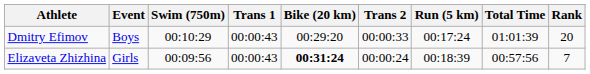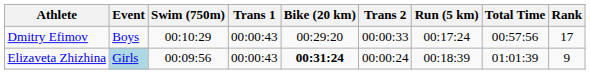 <table class="wikitable" style="font-size:90%;">
 <tr>
 <th>Athlete</th>
 <th>Event</th>
 <th>Swim (750m)</th>
 <th>Trans 1</th>
 <th>Bike (20 km)</th>
 <th>Trans 2</th>
 <th>Run (5 km)</th>
 <th>Total Time</th>
 <th>Rank</th>
 </tr>
 <tr align=center>
 <td align=left><a href='#'>Dmitry Efimov</a></td>
 <td align=left><a href='#'>Boys</a></td>
 <td>00:10:29</td>
 <td>00:00:43</td>
 <td>00:29:20</td>
 <td>00:00:33</td>
 <td>00:17:24</td>
-<td>01:01:39</td>
-<td>20</td>
+<td>00:57:56</td>
+<td>17</td>
 </tr>
 <tr align=center>
 <td align=left><a href='#'>Elizaveta Zhizhina</a></td>
-<td align=left><a href='#'>Girls</a></td>
+<td align=left style="background: lightblue;"><a href='#'>Girls</a></td>
 <td>00:09:56</td>
 <td>00:00:43</td>
 <td><strong>00:31:24</strong></td>
 <td>00:00:24</td>
 <td>00:18:39</td>
-<td>00:57:56</td>
-<td>7</td>
+<td>01:01:39</td>
+<td>9</td>
 </tr>
 </table>
